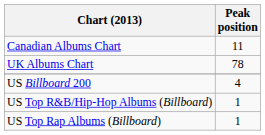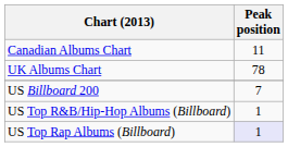 <table class="wikitable sortable">
 <tr>
 <th>Chart (2013)</th>
 <th>Peak<br>position</th>
 </tr>
 <tr>
 <td><a href='#'>Canadian Albums Chart</a></td>
 <td align=center>11</td>
 </tr>
 <tr>
 <td><a href='#'>UK Albums Chart</a></td>
 <td align=center>78</td>
 </tr>
 <tr>
 </tr>
 <tr>
 <td>US <a href='#'><em>Billboard</em> 200</a></td>
-<td style="text-align:center;">4</td>
+<td style="text-align:center;">7</td>
 </tr>
 <tr>
 <td>US <a href='#'>Top R&B/Hip-Hop Albums</a> (<em>Billboard</em>)</td>
 <td align=center>1</td>
 </tr>
 <tr>
 <td>US <a href='#'>Top Rap Albums</a> (<em>Billboard</em>)</td>
-<td align=center>1</td>
+<td align=center style="background: lavender;">1</td>
 </tr>
 </table>
